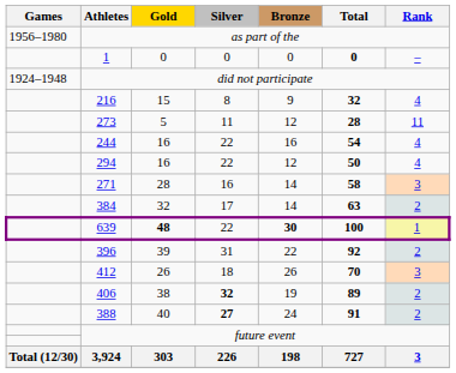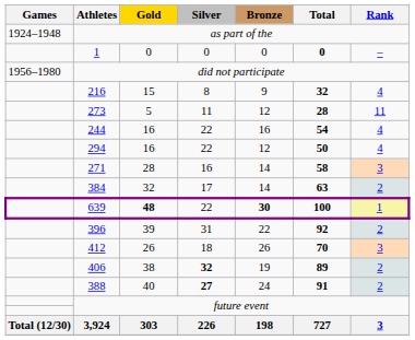 <table class = wikitable style = text-align:center;font-size:90%>
 <tr>
 <th>Games</th>
 <th>Athletes</th>
 <td style = background:gold;width:4.5em;font-weight:bold>Gold</td>
 <td style = background:silver;width:4.5em;font-weight:bold>Silver</td>
 <td style = background:#c96;width:4.5em;font-weight:bold>Bronze</td>
 <th style = width:4.5em;font-weight:bold>Total</th>
 <th style = width:4.5em;font-weight:bold><a href='#'>Rank</a></th>
 </tr>
 <tr>
-<td align = left>1956–1980</td>
+<td align = left>1924–1948</td>
 <td colspan = 6><em>as part of the </em></td>
 </tr>
 <tr>
 <td align = left></td>
 <td><a href='#'>1</a></td>
 <td>0</td>
 <td>0</td>
 <td>0</td>
 <td><strong>0</strong></td>
 <td><a href='#'>–</a></td>
 </tr>
 <tr>
-<td align = left>1924–1948</td>
+<td align = left>1956–1980</td>
 <td colspan = 6><em>did not participate</em></td>
 </tr>
 <tr>
 <td align = left></td>
 <td><a href='#'>216</a></td>
 <td>15</td>
 <td>8</td>
 <td>9</td>
 <td><strong>32</strong></td>
 <td><a href='#'>4</a></td>
 </tr>
 <tr>
 <td align = left></td>
 <td><a href='#'>273</a></td>
 <td>5</td>
 <td>11</td>
 <td>12</td>
 <td><strong>28</strong></td>
 <td><a href='#'>11</a></td>
 </tr>
 <tr>
 <td align = left></td>
 <td><a href='#'>244</a></td>
 <td>16</td>
 <td>22</td>
 <td>16</td>
 <td><strong>54</strong></td>
 <td><a href='#'>4</a></td>
 </tr>
 <tr>
 <td align = left></td>
 <td><a href='#'>294</a></td>
 <td>16</td>
 <td>22</td>
 <td>12</td>
 <td><strong>50</strong></td>
 <td><a href='#'>4</a></td>
 </tr>
 <tr>
 <td align = left></td>
 <td><a href='#'>271</a></td>
 <td>28</td>
 <td>16</td>
 <td>14</td>
 <td><strong>58</strong></td>
 <td bgcolor=ffdab9><a href='#'>3</a></td>
 </tr>
 <tr>
 <td align = left></td>
 <td><a href='#'>384</a></td>
 <td>32</td>
 <td>17</td>
 <td>14</td>
 <td><strong>63</strong></td>
 <td bgcolor=dce5e5><a href='#'>2</a></td>
 </tr>
 <tr style = "border: 3px solid purple">
 <td align = left></td>
 <td><a href='#'>639</a></td>
 <td><strong>48</strong></td>
 <td>22</td>
 <td><strong>30</strong></td>
 <td><strong>100</strong></td>
 <td bgcolor=f7f6a8><a href='#'>1</a></td>
 </tr>
 <tr>
 <td align = left></td>
 <td><a href='#'>396</a></td>
 <td>39</td>
 <td>31</td>
 <td>22</td>
 <td><strong>92</strong></td>
 <td bgcolor=dce5e5><a href='#'>2</a></td>
 </tr>
 <tr>
 <td align = left></td>
 <td><a href='#'>412</a></td>
 <td>26</td>
 <td>18</td>
 <td>26</td>
 <td><strong>70</strong></td>
 <td bgcolor=ffdab9><a href='#'>3</a></td>
 </tr>
 <tr>
 <td align = left></td>
 <td><a href='#'>406</a></td>
 <td>38</td>
 <td><strong>32</strong></td>
 <td>19</td>
 <td><strong>89</strong></td>
 <td bgcolor=dce5e5><a href='#'>2</a></td>
 </tr>
 <tr>
 <td align = left></td>
 <td><a href='#'>388</a></td>
 <td>40</td>
 <td><strong>27</strong></td>
 <td>24</td>
 <td><strong>91</strong></td>
 <td bgcolor=dce5e5><a href='#'>2</a></td>
 </tr>
 <tr>
 <td align = left></td>
 <td colspan=6 rowspan=2><em>future event</em></td>
 </tr>
 <tr>
 <td align = left></td>
 </tr>
 <tr>
 <th colspan=1>Total (12/30)</th>
 <th>3,924</th>
 <th>303</th>
 <th>226</th>
 <th>198</th>
 <th>727</th>
 <th><a href='#'>3</a></th>
 </tr>
 <tr>
 </tr>
 </table>
